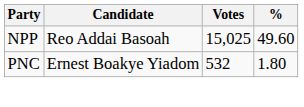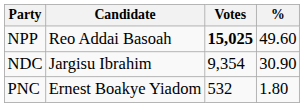 <table class="wikitable">
 <tr>
 <th>Party</th>
 <th>Candidate</th>
 <th>Votes</th>
 <th>%</th>
 </tr>
 <tr>
 <td><big>NPP</big></td>
 <td><big>Reo Addai Basoah</big></td>
-<td><big>15,025</big></td>
+<td><strong><big>15,025</big></strong></td>
 <td><big>49.60</big></td>
+</tr>
+<tr>
+<td><big>NDC</big></td>
+<td><big>Jargisu Ibrahim</big></td>
+<td><big>9,354</big></td>
+<td><big>30.90</big></td>
 </tr>
 <tr>
 <td><big>PNC</big></td>
 <td><big>Ernest Boakye Yiadom</big></td>
 <td><big>532</big></td>
 <td><big>1.80</big></td>
 </tr>
 </table>
